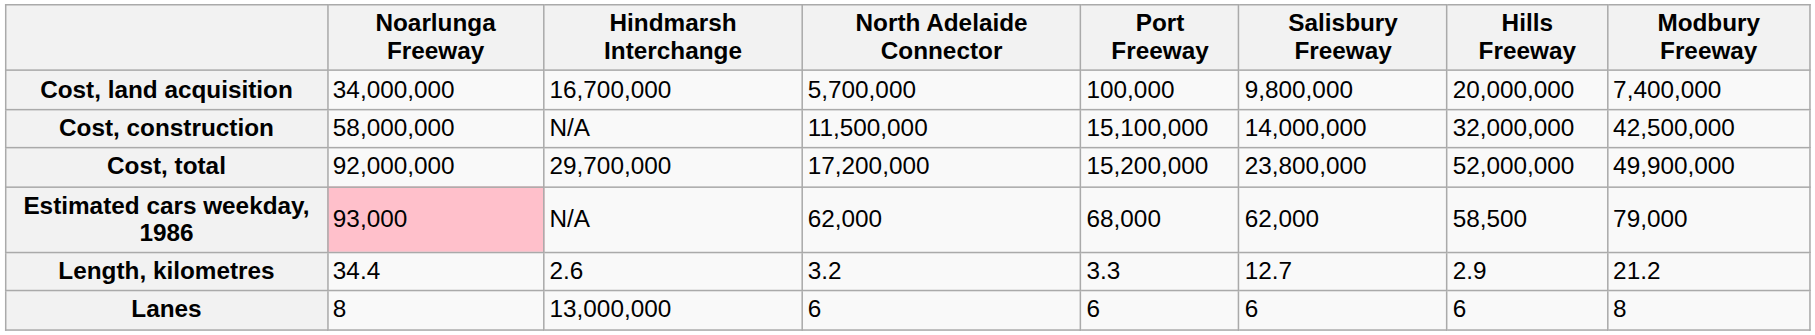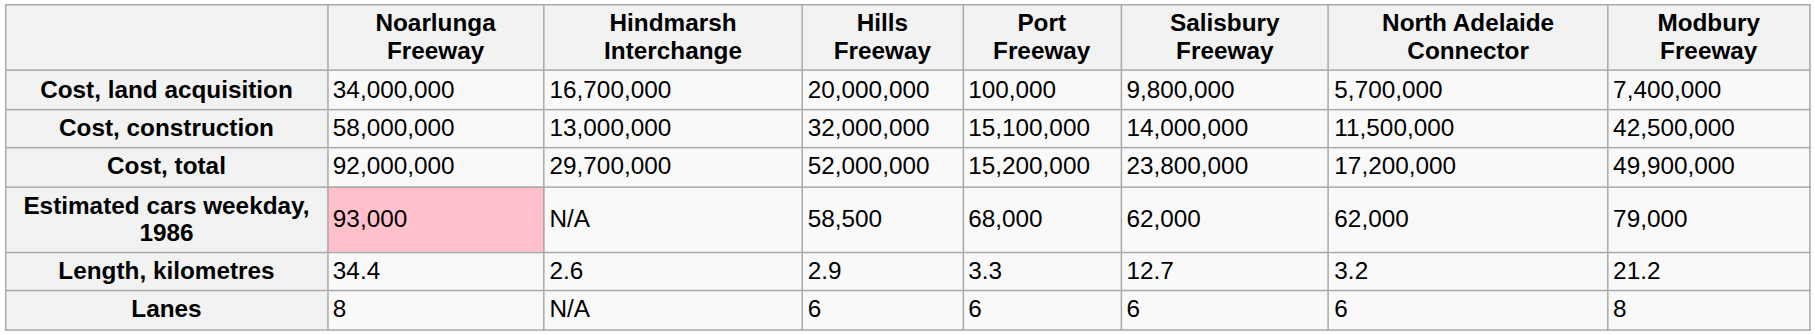 <table class="wikitable" style="width: 75%; margin: 0 auto 0 auto;">
 <tr>
 <th></th>
 <th>Noarlunga Freeway</th>
 <th>Hindmarsh Interchange</th>
-<th>North Adelaide Connector</th>
+<th>Hills Freeway</th>
 <th>Port Freeway</th>
 <th>Salisbury Freeway</th>
-<th>Hills Freeway</th>
+<th>North Adelaide Connector</th>
 <th>Modbury Freeway</th>
 </tr>
 <tr>
 <th>Cost, land acquisition</th>
 <td>34,000,000</td>
 <td>16,700,000</td>
-<td>5,700,000</td>
+<td>20,000,000</td>
 <td>100,000</td>
 <td>9,800,000</td>
-<td>20,000,000</td>
+<td>5,700,000</td>
 <td>7,400,000</td>
 </tr>
 <tr>
 <th>Cost, construction</th>
 <td>58,000,000</td>
-<td>N/A</td>
-<td>11,500,000</td>
+<td>13,000,000</td>
+<td>32,000,000</td>
 <td>15,100,000</td>
 <td>14,000,000</td>
-<td>32,000,000</td>
+<td>11,500,000</td>
 <td>42,500,000</td>
 </tr>
 <tr>
 <th>Cost, total</th>
 <td>92,000,000</td>
 <td>29,700,000</td>
-<td>17,200,000</td>
+<td>52,000,000</td>
 <td>15,200,000</td>
 <td>23,800,000</td>
-<td>52,000,000</td>
+<td>17,200,000</td>
 <td>49,900,000</td>
 </tr>
 <tr>
 <th>Estimated cars weekday, 1986</th>
 <td style="background: pink;">93,000</td>
 <td>N/A</td>
-<td>62,000</td>
+<td>58,500</td>
 <td>68,000</td>
 <td>62,000</td>
-<td>58,500</td>
+<td>62,000</td>
 <td>79,000</td>
 </tr>
 <tr>
 <th>Length, kilometres</th>
 <td>34.4</td>
 <td>2.6</td>
-<td>3.2</td>
+<td>2.9</td>
 <td>3.3</td>
 <td>12.7</td>
-<td>2.9</td>
+<td>3.2</td>
 <td>21.2</td>
 </tr>
 <tr>
 <th>Lanes</th>
 <td>8</td>
-<td>13,000,000</td>
+<td>N/A</td>
 <td>6</td>
 <td>6</td>
 <td>6</td>
 <td>6</td>
 <td>8</td>
 </tr>
 </table>
